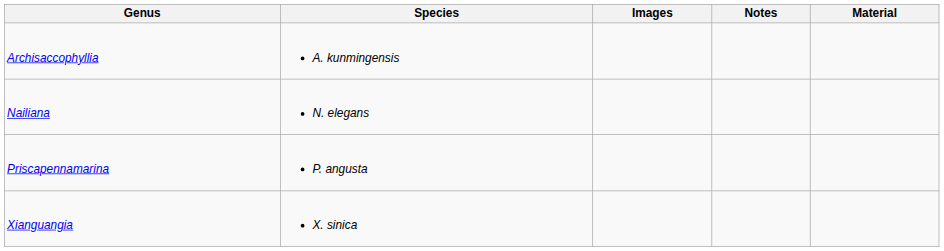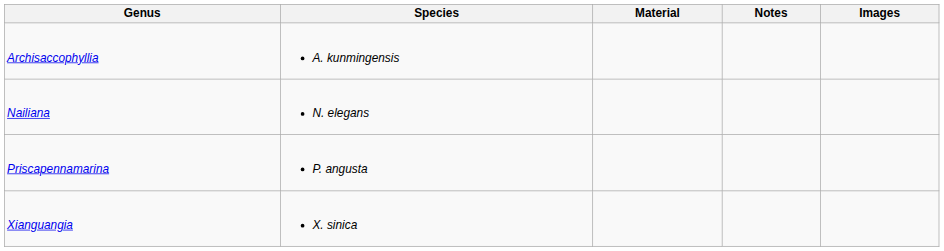 <table class="wikitable" style="margin:auto;width:100%;">
 <tr>
 <th>Genus</th>
 <th>Species</th>
+<th>Material</th>
+<th>Notes</th>
 <th>Images</th>
-<th>Notes</th>
-<th>Material</th>
 </tr>
 <tr>
 <td><br><em><a href='#'>Archisaccophyllia</a></em></td>
 <td><br><ul><li><em>A. kunmingensis</em></li></ul></td>
 <td></td>
 <td></td>
 <td></td>
 </tr>
 <tr>
 <td><br><em><a href='#'>Nailiana</a></em></td>
 <td><br><ul><li><em>N. elegans</em></li></ul></td>
 <td></td>
 <td></td>
 <td></td>
 </tr>
 <tr>
 <td><br><em><a href='#'>Priscapennamarina</a></em></td>
 <td><br><ul><li><em>P. angusta</em></li></ul></td>
 <td></td>
 <td></td>
 <td></td>
 </tr>
 <tr>
 <td><br><em><a href='#'>Xianguangia</a></em></td>
 <td><br><ul><li><em>X. sinica</em></li></ul></td>
 <td></td>
 <td></td>
 <td></td>
 </tr>
 </table>
